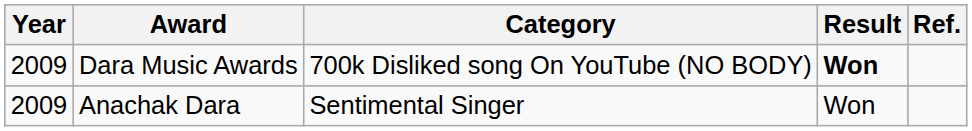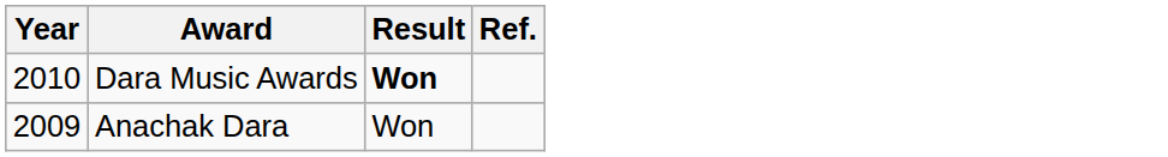 <table class="wikitable">
 <tr>
 <th>Year</th>
 <th>Award</th>
-<th>Category</th>
 <th>Result</th>
 <th>Ref.</th>
 </tr>
 <tr>
-<td>2009</td>
+<td>2010</td>
 <td>Dara Music Awards</td>
-<td>700k Disliked song On YouTube (NO BODY)</td>
 <td><strong>Won</strong></td>
 <td></td>
 </tr>
 <tr>
 <td>2009</td>
 <td>Anachak Dara</td>
-<td>Sentimental Singer</td>
 <td>Won</td>
 <td></td>
 </tr>
 </table>
